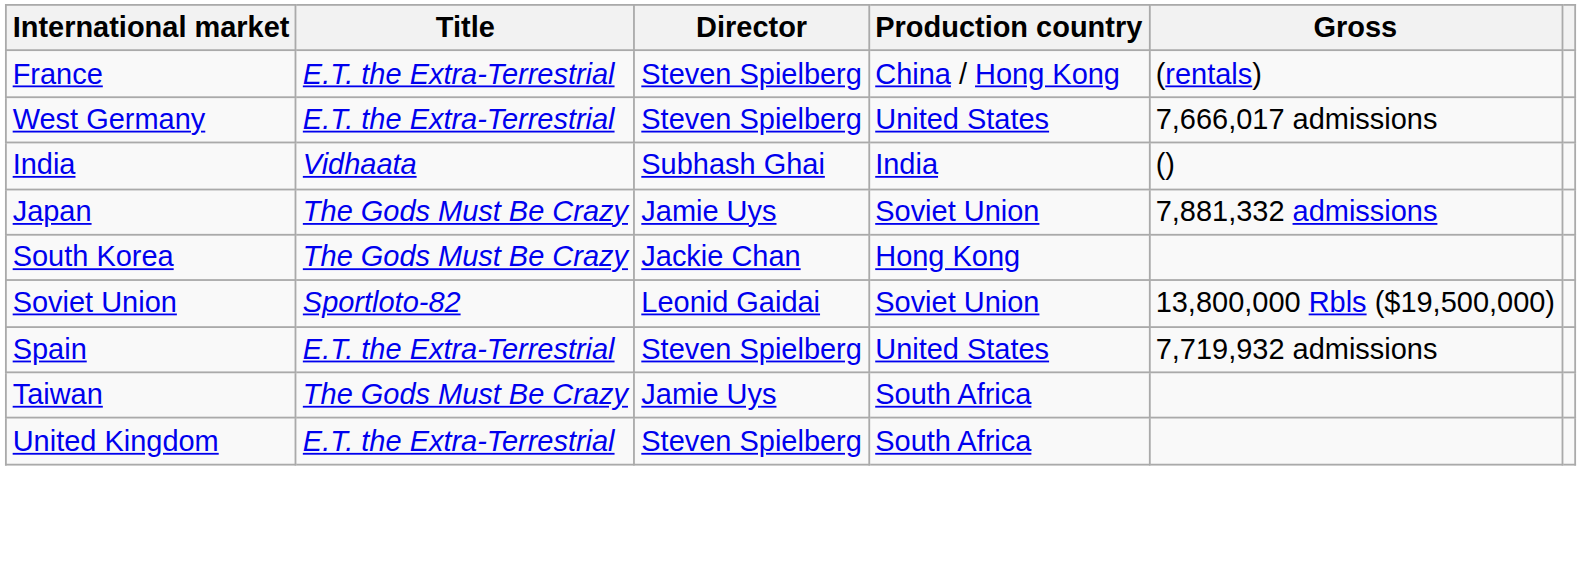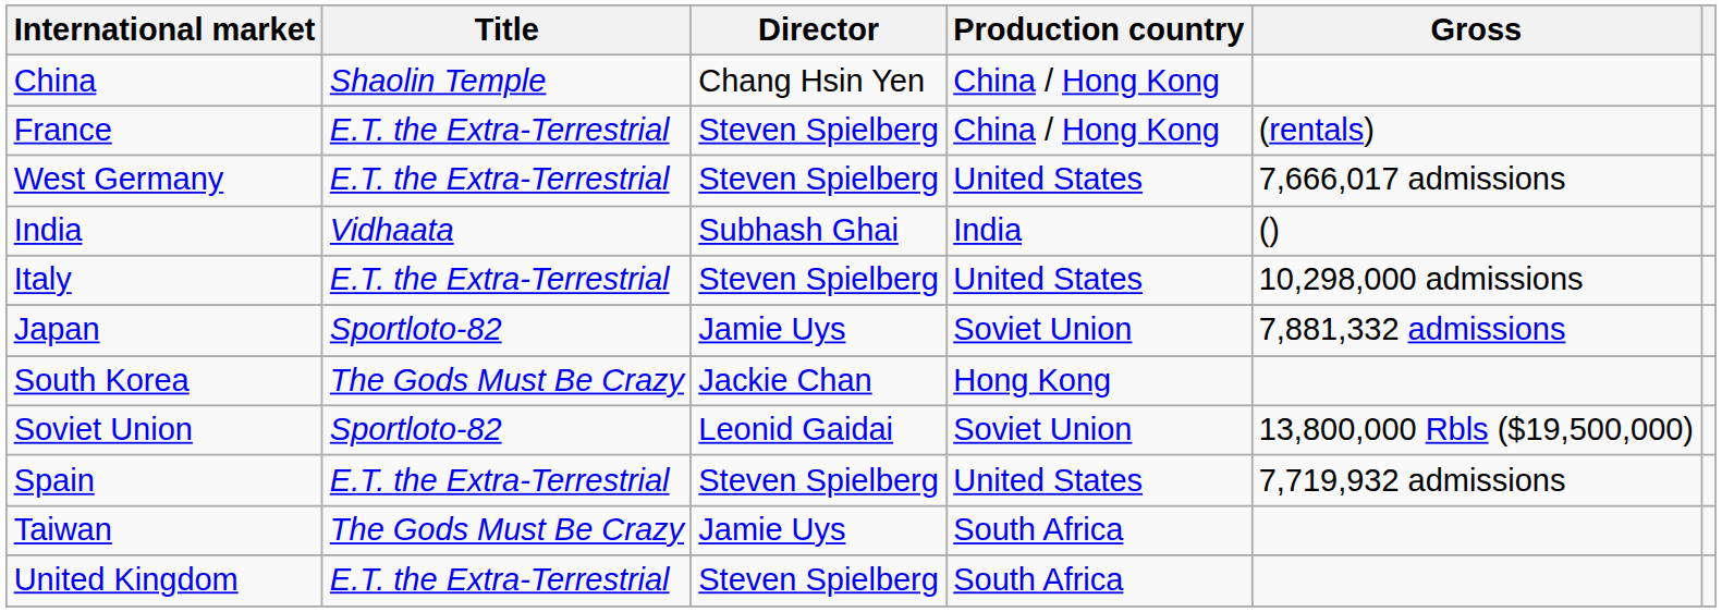 <table class="wikitable sortable" style="margin:auto; margin:auto;">
 <tr>
 <th>International market</th>
 <th>Title</th>
 <th>Director</th>
 <th>Production country</th>
 <th>Gross</th>
 <th></th>
+</tr>
+<tr>
+<td><a href='#'>China</a></td>
+<td><em><a href='#'>Shaolin Temple</a></em></td>
+<td>Chang Hsin Yen</td>
+<td><a href='#'>China</a> / <a href='#'>Hong Kong</a></td>
+<td></td>
+<td></td>
 </tr>
 <tr>
 <td><a href='#'>France</a></td>
 <td><em><a href='#'>E.T. the Extra-Terrestrial</a></em></td>
 <td><a href='#'>Steven Spielberg</a></td>
 <td><a href='#'>China</a> / <a href='#'>Hong Kong</a></td>
 <td> (<a href='#'>rentals</a>)</td>
 <td></td>
 </tr>
 <tr>
 <td><a href='#'>West Germany</a></td>
 <td><em><a href='#'>E.T. the Extra-Terrestrial</a></em></td>
 <td><a href='#'>Steven Spielberg</a></td>
 <td><a href='#'>United States</a></td>
 <td>7,666,017 admissions</td>
 <td></td>
 </tr>
 <tr>
 <td><a href='#'>India</a></td>
 <td><em><a href='#'>Vidhaata</a></em></td>
 <td><a href='#'>Subhash Ghai</a></td>
 <td><a href='#'>India</a></td>
 <td> ()</td>
 <td></td>
 </tr>
 <tr>
+<td><a href='#'>Italy</a></td>
+<td><em><a href='#'>E.T. the Extra-Terrestrial</a></em></td>
+<td><a href='#'>Steven Spielberg</a></td>
+<td><a href='#'>United States</a></td>
+<td>10,298,000 admissions</td>
+<td></td>
+</tr>
+<tr>
 <td><a href='#'>Japan</a></td>
-<td><em><a href='#'>The Gods Must Be Crazy</a></em></td>
+<td><em><a href='#'>Sportloto-82</a></em></td>
 <td><a href='#'>Jamie Uys</a></td>
 <td><a href='#'>Soviet Union</a></td>
 <td>7,881,332 <a href='#'>admissions</a></td>
 <td></td>
 </tr>
 <tr>
 <td><a href='#'>South Korea</a></td>
 <td><em><a href='#'>The Gods Must Be Crazy</a></em></td>
 <td><a href='#'>Jackie Chan</a></td>
 <td><a href='#'>Hong Kong</a></td>
 <td></td>
 <td></td>
 </tr>
 <tr>
 <td><a href='#'>Soviet Union</a></td>
 <td><em><a href='#'>Sportloto-82</a></em></td>
 <td><a href='#'>Leonid Gaidai</a></td>
 <td><a href='#'>Soviet Union</a></td>
 <td>13,800,000 <a href='#'>Rbls</a> ($19,500,000)</td>
 <td></td>
 </tr>
 <tr>
 <td><a href='#'>Spain</a></td>
 <td><em><a href='#'>E.T. the Extra-Terrestrial</a></em></td>
 <td><a href='#'>Steven Spielberg</a></td>
 <td><a href='#'>United States</a></td>
 <td>7,719,932 admissions</td>
 <td></td>
 </tr>
 <tr>
 <td><a href='#'>Taiwan</a></td>
 <td><em><a href='#'>The Gods Must Be Crazy</a></em></td>
 <td><a href='#'>Jamie Uys</a></td>
 <td><a href='#'>South Africa</a></td>
 <td></td>
 <td></td>
 </tr>
 <tr>
 <td><a href='#'>United Kingdom</a></td>
 <td><em><a href='#'>E.T. the Extra-Terrestrial</a></em></td>
 <td><a href='#'>Steven Spielberg</a></td>
 <td><a href='#'>South Africa</a></td>
 <td></td>
 <td></td>
 </tr>
 </table>
